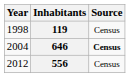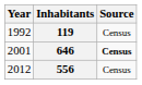 <table class="wikitable" style="text-align:center">
 <tr>
 <th>Year</th>
 <th>Inhabitants</th>
 <th>Source</th>
 </tr>
 <tr>
-<td>1998</td>
+<td>1992</td>
 <th>119</th>
 <td><small>Census</small></td>
 </tr>
 <tr align="center">
-<td>2004</td>
+<td>2001</td>
 <th>646</th>
 <td><strong><small>Census</small></strong></td>
 </tr>
 <tr>
 <td>2012</td>
 <th>556</th>
 <td><small>Census</small></td>
 </tr>
 </table>
